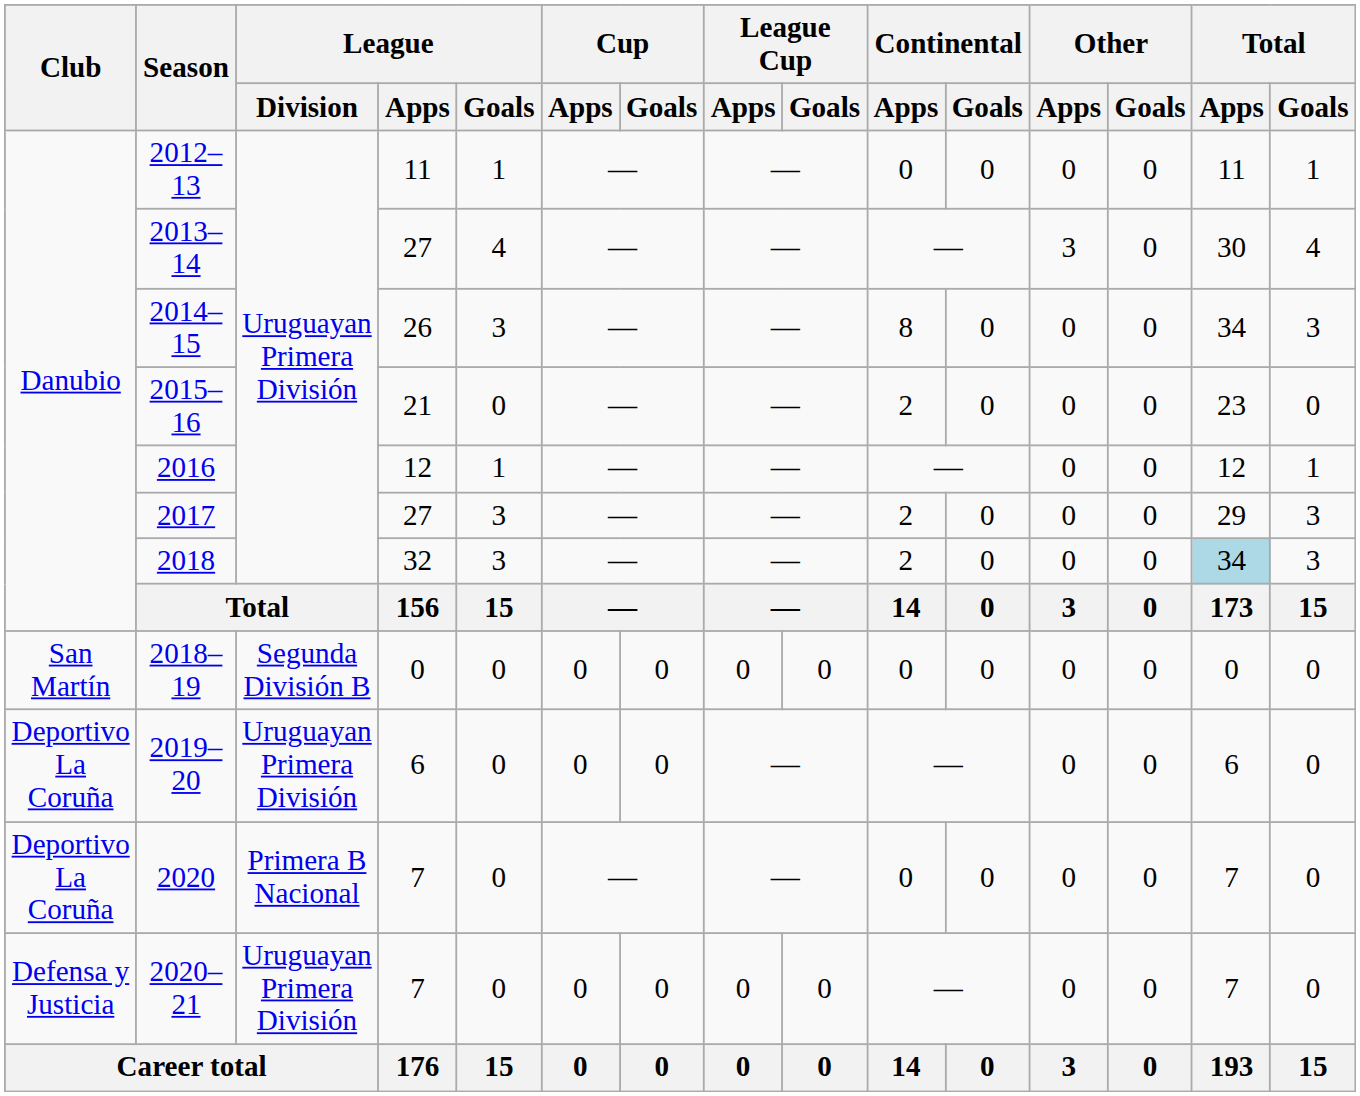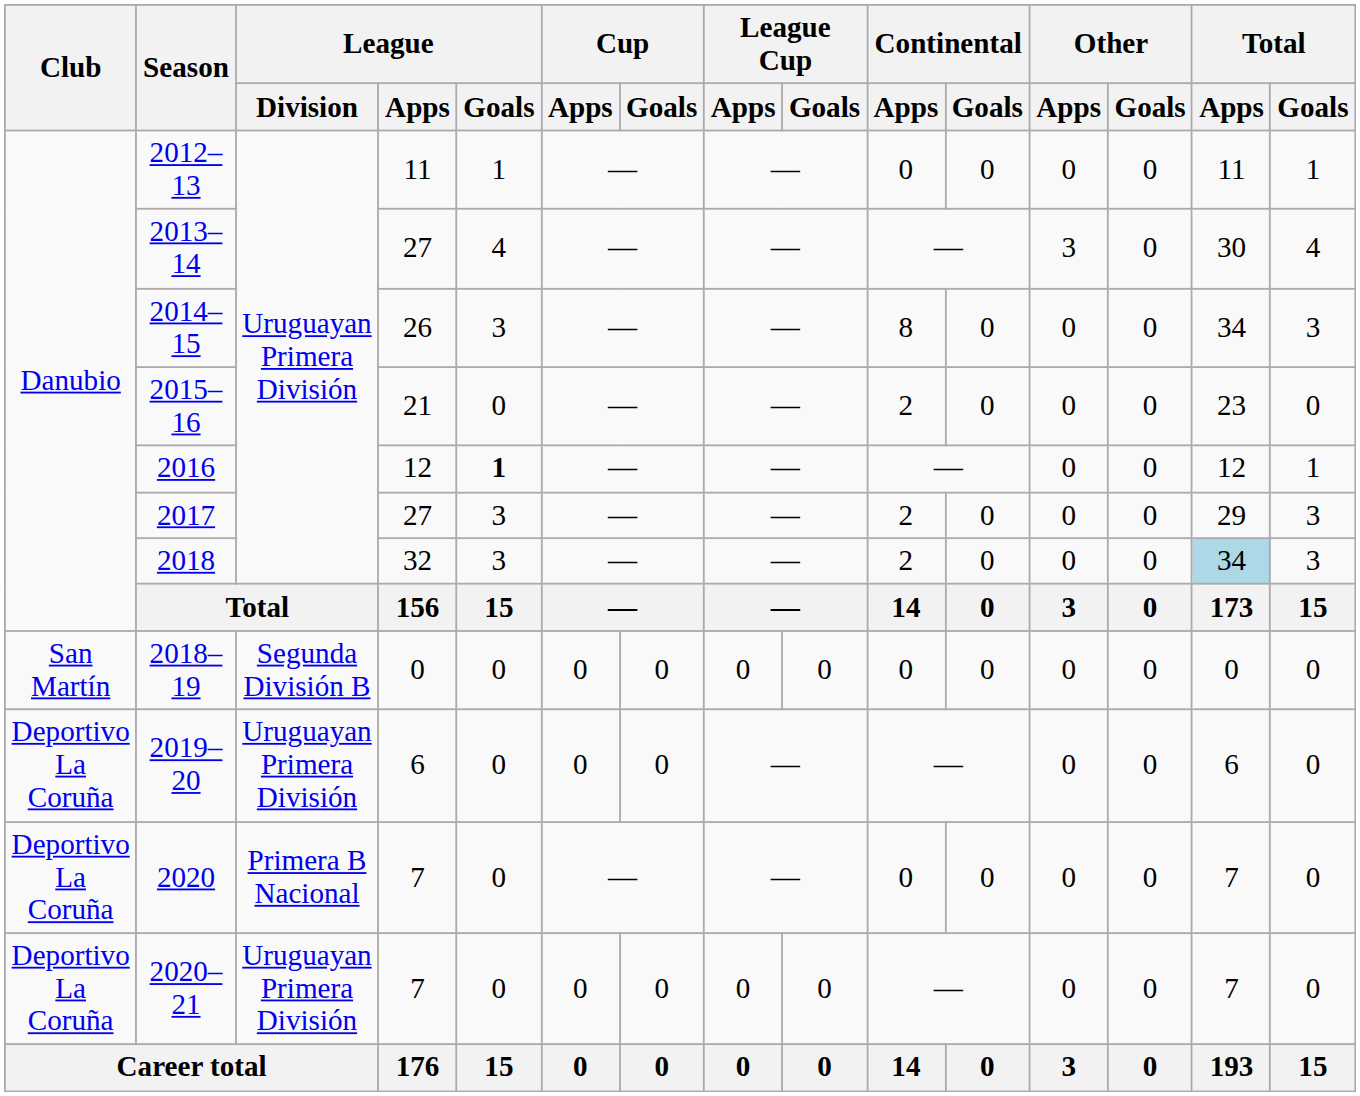 <table class="wikitable" style="text-align:center">
 <tr>
 <th rowspan="2">Club</th>
 <th rowspan="2">Season</th>
 <th colspan="3">League</th>
 <th colspan="2">Cup</th>
 <th colspan="2">League Cup</th>
 <th colspan="2">Continental</th>
 <th colspan="2">Other</th>
 <th colspan="2">Total</th>
 </tr>
 <tr>
 <th>Division</th>
 <th>Apps</th>
 <th>Goals</th>
 <th>Apps</th>
 <th>Goals</th>
 <th>Apps</th>
 <th>Goals</th>
 <th>Apps</th>
 <th>Goals</th>
 <th>Apps</th>
 <th>Goals</th>
 <th>Apps</th>
 <th>Goals</th>
 </tr>
 <tr>
 <td rowspan="8"><a href='#'>Danubio</a></td>
 <td><a href='#'>2012–13</a></td>
 <td rowspan="7"><a href='#'>Uruguayan Primera División</a></td>
 <td>11</td>
 <td>1</td>
 <td colspan="2">—</td>
 <td colspan="2">—</td>
 <td>0</td>
 <td>0</td>
 <td>0</td>
 <td>0</td>
 <td>11</td>
 <td>1</td>
 </tr>
 <tr>
 <td><a href='#'>2013–14</a></td>
 <td>27</td>
 <td>4</td>
 <td colspan="2">—</td>
 <td colspan="2">—</td>
 <td colspan="2">—</td>
 <td>3</td>
 <td>0</td>
 <td>30</td>
 <td>4</td>
 </tr>
 <tr>
 <td><a href='#'>2014–15</a></td>
 <td>26</td>
 <td>3</td>
 <td colspan="2">—</td>
 <td colspan="2">—</td>
 <td>8</td>
 <td>0</td>
 <td>0</td>
 <td>0</td>
 <td>34</td>
 <td>3</td>
 </tr>
 <tr>
 <td><a href='#'>2015–16</a></td>
 <td>21</td>
 <td>0</td>
 <td colspan="2">—</td>
 <td colspan="2">—</td>
 <td>2</td>
 <td>0</td>
 <td>0</td>
 <td>0</td>
 <td>23</td>
 <td>0</td>
 </tr>
 <tr>
 <td><a href='#'>2016</a></td>
 <td>12</td>
-<td>1</td>
+<td><strong>1</strong></td>
 <td colspan="2">—</td>
 <td colspan="2">—</td>
 <td colspan="2">—</td>
 <td>0</td>
 <td>0</td>
 <td>12</td>
 <td>1</td>
 </tr>
 <tr>
 <td><a href='#'>2017</a></td>
 <td>27</td>
 <td>3</td>
 <td colspan="2">—</td>
 <td colspan="2">—</td>
 <td>2</td>
 <td>0</td>
 <td>0</td>
 <td>0</td>
 <td>29</td>
 <td>3</td>
 </tr>
 <tr>
 <td><a href='#'>2018</a></td>
 <td>32</td>
 <td>3</td>
 <td colspan="2">—</td>
 <td colspan="2">—</td>
 <td>2</td>
 <td>0</td>
 <td>0</td>
 <td>0</td>
 <td style="background: lightblue;">34</td>
 <td>3</td>
 </tr>
 <tr>
 <th colspan="2">Total</th>
 <th>156</th>
 <th>15</th>
 <th colspan="2">—</th>
 <th colspan="2">—</th>
 <th>14</th>
 <th>0</th>
 <th>3</th>
 <th>0</th>
 <th>173</th>
 <th>15</th>
 </tr>
 <tr>
 <td rowspan="1"><a href='#'>San Martín</a></td>
 <td><a href='#'>2018–19</a></td>
 <td rowspan="1"><a href='#'>Segunda División B</a></td>
 <td>0</td>
 <td>0</td>
 <td>0</td>
 <td>0</td>
 <td>0</td>
 <td>0</td>
 <td>0</td>
 <td>0</td>
 <td>0</td>
 <td>0</td>
 <td>0</td>
 <td>0</td>
 </tr>
 <tr>
 <td rowspan="1"><a href='#'>Deportivo La Coruña</a></td>
 <td><a href='#'>2019–20</a></td>
 <td rowspan="1"><a href='#'>Uruguayan Primera División</a></td>
 <td>6</td>
 <td>0</td>
 <td>0</td>
 <td>0</td>
 <td colspan="2">—</td>
 <td colspan="2">—</td>
 <td>0</td>
 <td>0</td>
 <td>6</td>
 <td>0</td>
 </tr>
 <tr>
 <td rowspan="1"><a href='#'>Deportivo La Coruña</a></td>
 <td><a href='#'>2020</a></td>
 <td rowspan="1"><a href='#'>Primera B Nacional</a></td>
 <td>7</td>
 <td>0</td>
 <td colspan="2">—</td>
 <td colspan="2">—</td>
 <td>0</td>
 <td>0</td>
 <td>0</td>
 <td>0</td>
 <td>7</td>
 <td>0</td>
 </tr>
 <tr>
-<td rowspan="1"><a href='#'>Defensa y Justicia</a></td>
+<td rowspan="1"><a href='#'>Deportivo La Coruña</a></td>
 <td><a href='#'>2020–21</a></td>
 <td rowspan="1"><a href='#'>Uruguayan Primera División</a></td>
 <td>7</td>
 <td>0</td>
 <td>0</td>
 <td>0</td>
 <td>0</td>
 <td>0</td>
 <td colspan="2">—</td>
 <td>0</td>
 <td>0</td>
 <td>7</td>
 <td>0</td>
 </tr>
 <tr>
 <th colspan="3">Career total</th>
 <th>176</th>
 <th>15</th>
 <th>0</th>
 <th>0</th>
 <th>0</th>
 <th>0</th>
 <th>14</th>
 <th>0</th>
 <th>3</th>
 <th>0</th>
 <th>193</th>
 <th>15</th>
 </tr>
 </table>
